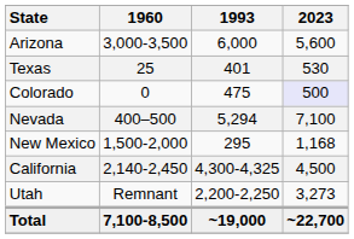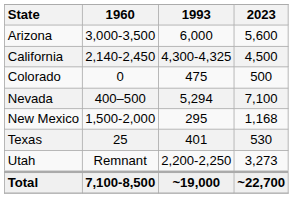 <table class="wikitable" style="text-align:center; float:right; margin-left:1em">
 <tr>
 </tr>
 <tr>
 <th style="text-align:left;">State</th>
 <th>1960</th>
 <th>1993</th>
 <th>2023</th>
 </tr>
 <tr>
 <td style="text-align:LEFT;">Arizona</td>
 <td>3,000-3,500</td>
 <td>6,000</td>
 <td>5,600</td>
 </tr>
 <tr style="background:#f2f2f2">
-<td style="text-align:LEFT;">Texas</td>
-<td>25</td>
-<td>401</td>
-<td>530</td>
+<td style="text-align:LEFT;">California</td>
+<td>2,140-2,450</td>
+<td>4,300-4,325</td>
+<td>4,500</td>
 </tr>
 <tr>
 <td style="text-align:LEFT;">Colorado</td>
 <td>0</td>
 <td>475</td>
-<td style="background: lavender;">500</td>
+<td>500</td>
 </tr>
 <tr style="background:#f2f2f2">
 <td style="text-align:LEFT;">Nevada</td>
 <td>400–500</td>
 <td>5,294</td>
 <td>7,100</td>
 </tr>
 <tr>
 <td style="text-align:LEFT;">New Mexico</td>
 <td>1,500-2,000</td>
 <td>295</td>
 <td>1,168</td>
 </tr>
 <tr style="background:#f2f2f2">
-<td style="text-align:LEFT;">California</td>
-<td>2,140-2,450</td>
-<td>4,300-4,325</td>
-<td>4,500</td>
+<td style="text-align:LEFT;">Texas</td>
+<td>25</td>
+<td>401</td>
+<td>530</td>
 </tr>
 <tr>
 <td style="text-align:LEFT;">Utah</td>
 <td>Remnant</td>
 <td>2,200-2,250</td>
 <td>3,273</td>
 </tr>
 <tr style="background:#f0f0f0; border:1px 0 0 0; border-style:solid none none none;">
 <td style="text-align:LEFT;"><strong>Total</strong></td>
 <td><strong>7,100-8,500</strong></td>
 <td><strong>~19,000</strong></td>
 <td><strong>~22,700</strong></td>
 </tr>
 <tr>
 </tr>
 </table>
